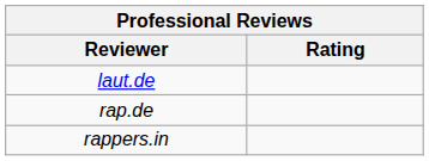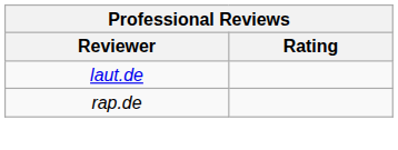 <table class="wikitable float-right" style="font-size:85%; width:22em;">
 <tr>
 <th colspan="2" align="center">Professional Reviews</th>
 </tr>
 <tr>
 <th colspan="1" align="center">Reviewer</th>
 <th colspan="1" align="center">Rating</th>
 </tr>
 <tr>
 <td align="center"><em><a href='#'>laut.de</a></em></td>
 <td align="center"></td>
 </tr>
 <tr>
 <td align="center"><em>rap.de</em></td>
 <td align="center"></td>
 </tr>
-<tr>
-<td align="center"><em>rappers.in</em></td>
-<td align="center"></td>
-</tr>
 </table>
